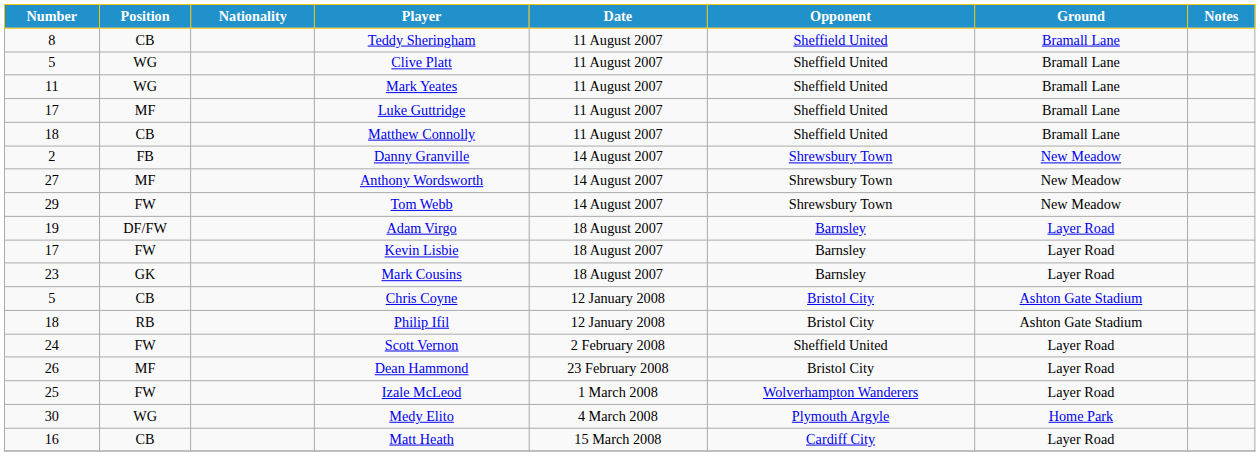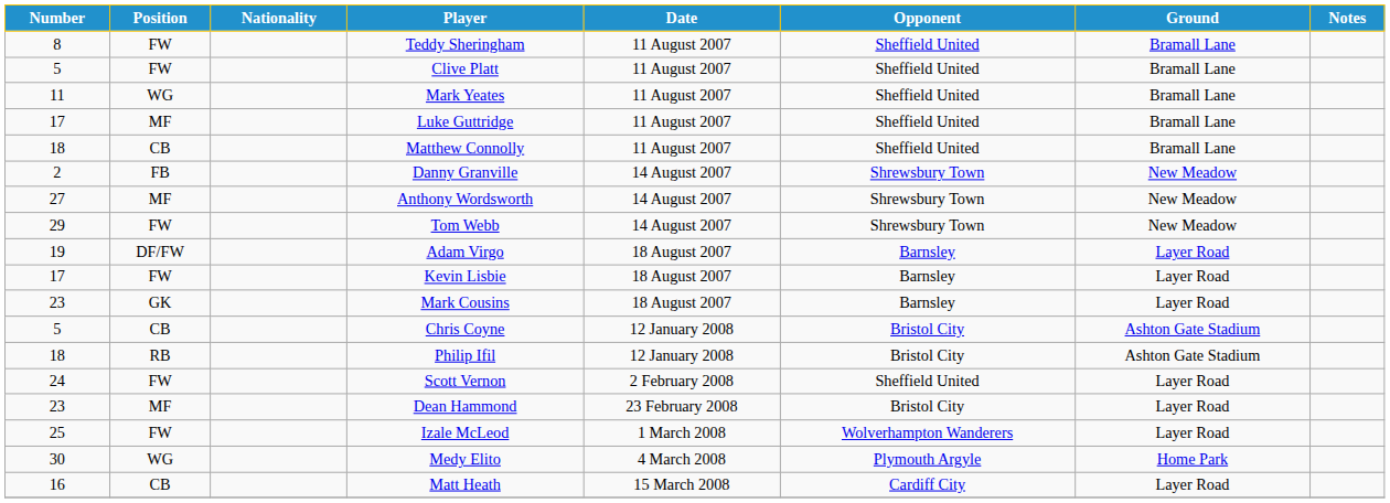 <table class="wikitable" style="text-align:center; font-size:90%; width:100%;">
 <tr>
 <th style="background:#2191CC; color:white; border:1px solid #F7C408; text-align:center;">Number</th>
 <th style="background:#2191CC; color:white; border:1px solid #F7C408; text-align:center;">Position</th>
 <th style="background:#2191CC; color:white; border:1px solid #F7C408; text-align:center;">Nationality</th>
 <th style="background:#2191CC; color:white; border:1px solid #F7C408; text-align:center;">Player</th>
 <th style="background:#2191CC; color:white; border:1px solid #F7C408; text-align:center;">Date</th>
 <th style="background:#2191CC; color:white; border:1px solid #F7C408; text-align:center;">Opponent</th>
 <th style="background:#2191CC; color:white; border:1px solid #F7C408; text-align:center;">Ground</th>
 <th style="background:#2191CC; color:white; border:1px solid #F7C408; text-align:center;">Notes</th>
 </tr>
 <tr>
 <td>8</td>
-<td>CB</td>
+<td>FW</td>
 <td></td>
 <td><a href='#'>Teddy Sheringham</a></td>
 <td>11 August 2007</td>
 <td><a href='#'>Sheffield United</a></td>
 <td><a href='#'>Bramall Lane</a></td>
 <td></td>
 </tr>
 <tr>
 <td>5</td>
-<td>WG</td>
+<td>FW</td>
 <td></td>
 <td><a href='#'>Clive Platt</a></td>
 <td>11 August 2007</td>
 <td>Sheffield United</td>
 <td>Bramall Lane</td>
 <td></td>
 </tr>
 <tr>
 <td>11</td>
 <td>WG</td>
 <td></td>
 <td><a href='#'>Mark Yeates</a></td>
 <td>11 August 2007</td>
 <td>Sheffield United</td>
 <td>Bramall Lane</td>
 <td></td>
 </tr>
 <tr>
 <td>17</td>
 <td>MF</td>
 <td></td>
 <td><a href='#'>Luke Guttridge</a></td>
 <td>11 August 2007</td>
 <td>Sheffield United</td>
 <td>Bramall Lane</td>
 <td></td>
 </tr>
 <tr>
 <td>18</td>
 <td>CB</td>
 <td></td>
 <td><a href='#'>Matthew Connolly</a></td>
 <td>11 August 2007</td>
 <td>Sheffield United</td>
 <td>Bramall Lane</td>
 <td></td>
 </tr>
 <tr>
 <td>2</td>
 <td>FB</td>
 <td></td>
 <td><a href='#'>Danny Granville</a></td>
 <td>14 August 2007</td>
 <td><a href='#'>Shrewsbury Town</a></td>
 <td><a href='#'>New Meadow</a></td>
 <td></td>
 </tr>
 <tr>
 <td>27</td>
 <td>MF</td>
 <td></td>
 <td><a href='#'>Anthony Wordsworth</a></td>
 <td>14 August 2007</td>
 <td>Shrewsbury Town</td>
 <td>New Meadow</td>
 <td></td>
 </tr>
 <tr>
 <td>29</td>
 <td>FW</td>
 <td></td>
 <td><a href='#'>Tom Webb</a></td>
 <td>14 August 2007</td>
 <td>Shrewsbury Town</td>
 <td>New Meadow</td>
 <td></td>
 </tr>
 <tr>
 <td>19</td>
 <td>DF/FW</td>
 <td></td>
 <td><a href='#'>Adam Virgo</a></td>
 <td>18 August 2007</td>
 <td><a href='#'>Barnsley</a></td>
 <td><a href='#'>Layer Road</a></td>
 <td></td>
 </tr>
 <tr>
 <td>17</td>
 <td>FW</td>
 <td></td>
 <td><a href='#'>Kevin Lisbie</a></td>
 <td>18 August 2007</td>
 <td>Barnsley</td>
 <td>Layer Road</td>
 <td></td>
 </tr>
 <tr>
 <td>23</td>
 <td>GK</td>
 <td></td>
 <td><a href='#'>Mark Cousins</a></td>
 <td>18 August 2007</td>
 <td>Barnsley</td>
 <td>Layer Road</td>
 <td></td>
 </tr>
 <tr>
 <td>5</td>
 <td>CB</td>
 <td></td>
 <td><a href='#'>Chris Coyne</a></td>
 <td>12 January 2008</td>
 <td><a href='#'>Bristol City</a></td>
 <td><a href='#'>Ashton Gate Stadium</a></td>
 <td></td>
 </tr>
 <tr>
 <td>18</td>
 <td>RB</td>
 <td></td>
 <td><a href='#'>Philip Ifil</a></td>
 <td>12 January 2008</td>
 <td>Bristol City</td>
 <td>Ashton Gate Stadium</td>
 <td></td>
 </tr>
 <tr>
 <td>24</td>
 <td>FW</td>
 <td></td>
 <td><a href='#'>Scott Vernon</a></td>
 <td>2 February 2008</td>
 <td>Sheffield United</td>
 <td>Layer Road</td>
 <td></td>
 </tr>
 <tr>
-<td>26</td>
+<td>23</td>
 <td>MF</td>
 <td></td>
 <td><a href='#'>Dean Hammond</a></td>
 <td>23 February 2008</td>
 <td>Bristol City</td>
 <td>Layer Road</td>
 <td></td>
 </tr>
 <tr>
 <td>25</td>
 <td>FW</td>
 <td></td>
 <td><a href='#'>Izale McLeod</a></td>
 <td>1 March 2008</td>
 <td><a href='#'>Wolverhampton Wanderers</a></td>
 <td>Layer Road</td>
 <td></td>
 </tr>
 <tr>
 <td>30</td>
 <td>WG</td>
 <td></td>
 <td><a href='#'>Medy Elito</a></td>
 <td>4 March 2008</td>
 <td><a href='#'>Plymouth Argyle</a></td>
 <td><a href='#'>Home Park</a></td>
 <td></td>
 </tr>
 <tr>
 <td>16</td>
 <td>CB</td>
 <td></td>
 <td><a href='#'>Matt Heath</a></td>
 <td>15 March 2008</td>
 <td><a href='#'>Cardiff City</a></td>
 <td>Layer Road</td>
 <td></td>
 </tr>
 <tr>
 </tr>
 </table>
